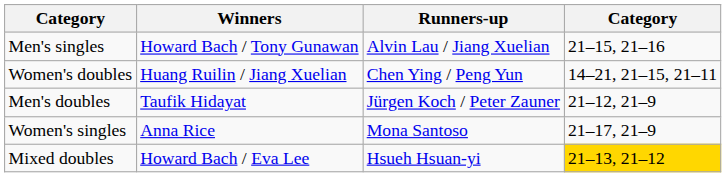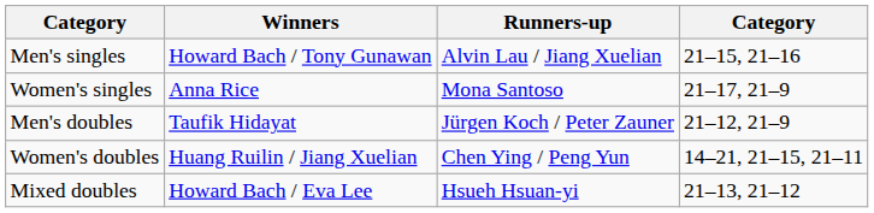 <table class=wikitable style="white-space:nowrap;">
 <tr>
 <th>Category</th>
 <th>Winners</th>
 <th>Runners-up</th>
 <th>Category</th>
 </tr>
 <tr>
 <td>Men's singles</td>
 <td> <a href='#'>Howard Bach</a> / <a href='#'>Tony Gunawan</a></td>
 <td> <a href='#'>Alvin Lau</a> / <a href='#'>Jiang Xuelian</a></td>
 <td>21–15, 21–16</td>
 </tr>
 <tr>
-<td>Women's doubles</td>
-<td> <a href='#'>Huang Ruilin</a> / <a href='#'>Jiang Xuelian</a></td>
-<td> <a href='#'>Chen Ying</a> / <a href='#'>Peng Yun</a></td>
-<td>14–21, 21–15, 21–11</td>
+<td>Women's singles</td>
+<td> <a href='#'>Anna Rice</a></td>
+<td> <a href='#'>Mona Santoso</a></td>
+<td>21–17, 21–9</td>
 </tr>
 <tr>
 <td>Men's doubles</td>
 <td> <a href='#'>Taufik Hidayat</a></td>
 <td> <a href='#'>Jürgen Koch</a> / <a href='#'>Peter Zauner</a></td>
 <td>21–12, 21–9</td>
 </tr>
 <tr>
-<td>Women's singles</td>
-<td> <a href='#'>Anna Rice</a></td>
-<td> <a href='#'>Mona Santoso</a></td>
-<td>21–17, 21–9</td>
+<td>Women's doubles</td>
+<td> <a href='#'>Huang Ruilin</a> / <a href='#'>Jiang Xuelian</a></td>
+<td> <a href='#'>Chen Ying</a> / <a href='#'>Peng Yun</a></td>
+<td>14–21, 21–15, 21–11</td>
 </tr>
 <tr>
 <td>Mixed doubles</td>
 <td> <a href='#'>Howard Bach</a> / <a href='#'>Eva Lee</a></td>
 <td> <a href='#'>Hsueh Hsuan-yi</a></td>
-<td style="background: gold;">21–13, 21–12</td>
+<td>21–13, 21–12</td>
 </tr>
 </table>
